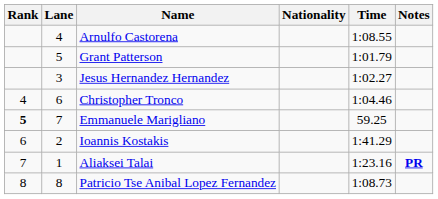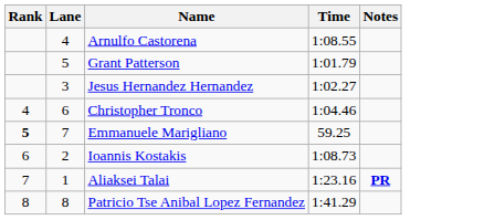 <table class="wikitable sortable" style="text-align:center">
 <tr>
 <th>Rank</th>
 <th>Lane</th>
 <th>Name</th>
-<th>Nationality</th>
 <th>Time</th>
 <th>Notes</th>
 </tr>
 <tr>
 <td></td>
 <td>4</td>
 <td align=left><a href='#'>Arnulfo Castorena</a></td>
-<td align=left></td>
 <td>1:08.55</td>
 <td></td>
 </tr>
 <tr>
 <td></td>
 <td>5</td>
 <td align=left><a href='#'>Grant Patterson</a></td>
-<td align=left></td>
 <td>1:01.79</td>
 <td></td>
 </tr>
 <tr>
 <td></td>
 <td>3</td>
 <td align=left><a href='#'>Jesus Hernandez Hernandez</a></td>
-<td align=left></td>
 <td>1:02.27</td>
 <td></td>
 </tr>
 <tr>
 <td>4</td>
 <td>6</td>
 <td align=left><a href='#'>Christopher Tronco</a></td>
-<td align=left></td>
 <td>1:04.46</td>
 <td></td>
 </tr>
 <tr>
 <td><strong>5</strong></td>
 <td>7</td>
 <td align=left><a href='#'>Emmanuele Marigliano</a></td>
-<td align=left></td>
 <td>59.25</td>
 <td></td>
 </tr>
 <tr>
 <td>6</td>
 <td>2</td>
 <td align=left><a href='#'>Ioannis Kostakis</a></td>
-<td align=left></td>
-<td>1:41.29</td>
+<td>1:08.73</td>
 <td></td>
 </tr>
 <tr>
 <td>7</td>
 <td>1</td>
 <td align=left><a href='#'>Aliaksei Talai</a></td>
-<td align=left></td>
 <td>1:23.16</td>
 <td><strong><a href='#'>PR</a></strong></td>
 </tr>
 <tr>
 <td>8</td>
 <td>8</td>
 <td align=left><a href='#'>Patricio Tse Anibal Lopez Fernandez</a></td>
-<td align=left></td>
-<td>1:08.73</td>
+<td>1:41.29</td>
 <td></td>
 </tr>
 </table>
